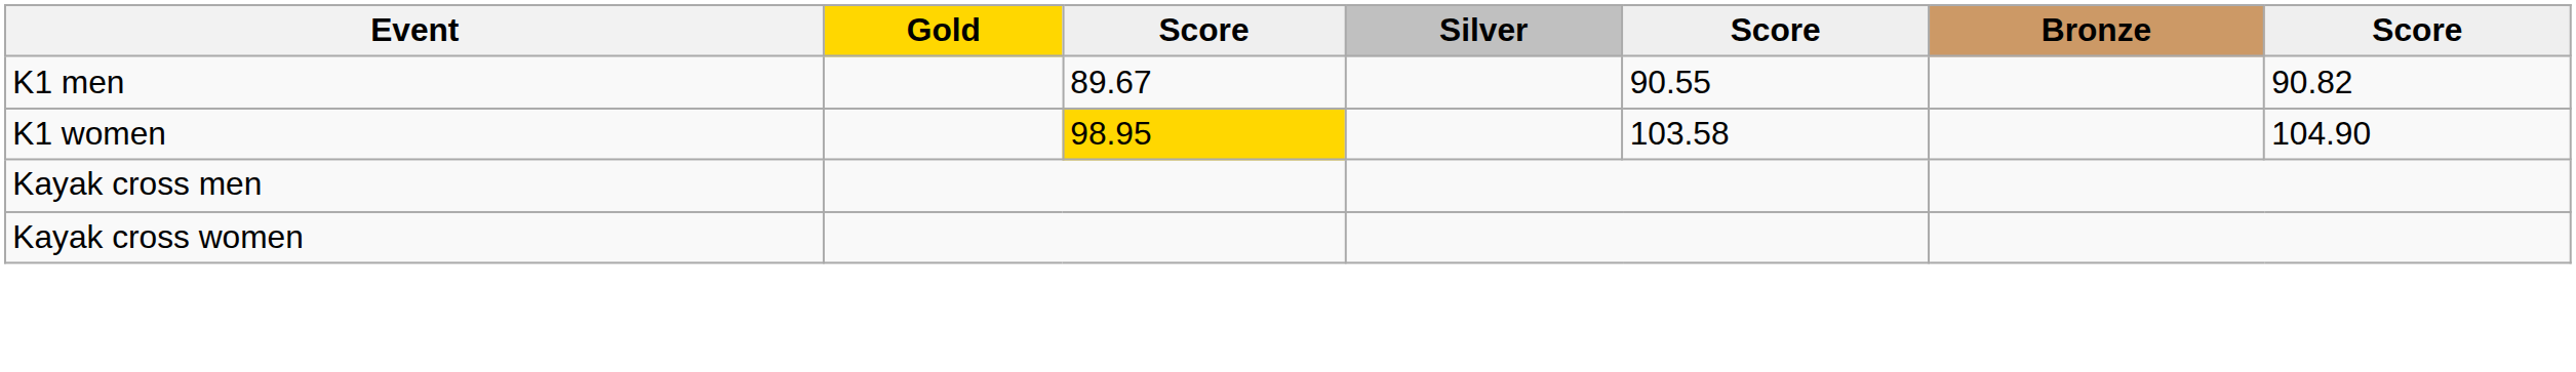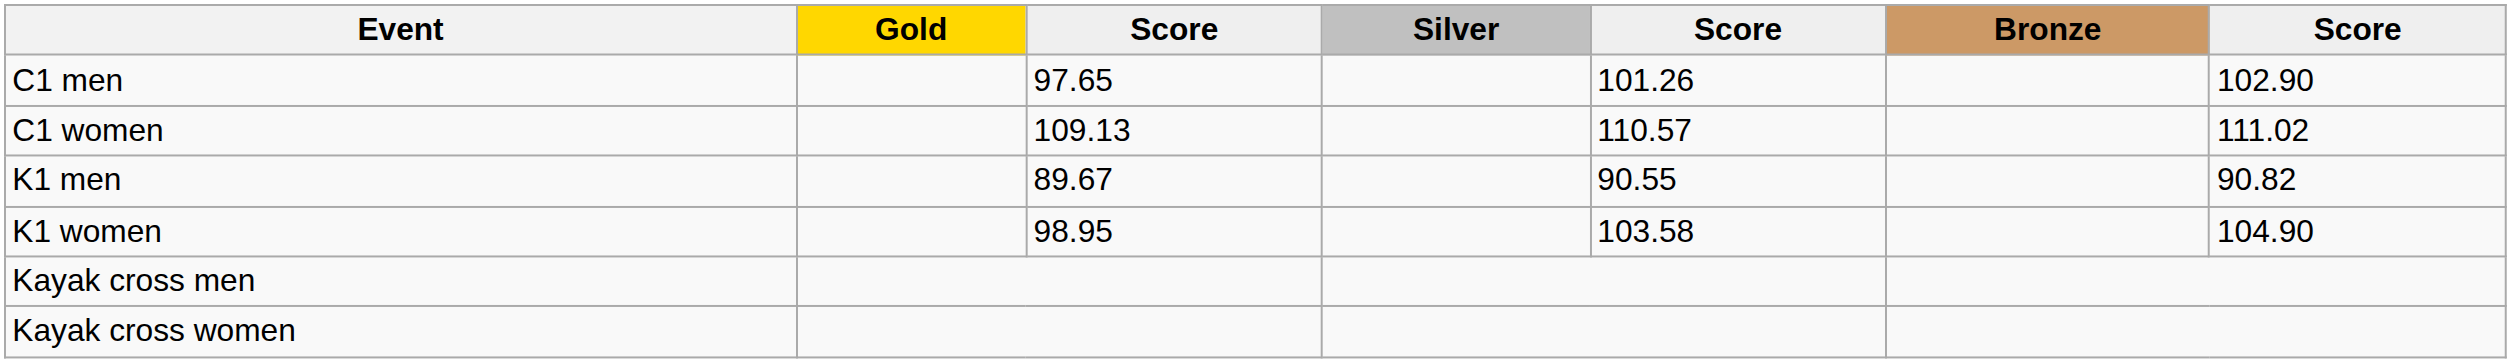 <table class="wikitable" width=100%>
 <tr>
 <th>Event</th>
 <td align=center bgcolor="gold"><strong>Gold</strong></td>
 <td align=center bgcolor="EFEFEF"><strong>Score</strong></td>
 <td align=center bgcolor="silver"><strong>Silver</strong></td>
 <td align=center bgcolor="EFEFEF"><strong>Score</strong></td>
 <td align=center bgcolor="CC9966"><strong>Bronze</strong></td>
 <td align=center bgcolor="EFEFEF"><strong>Score</strong></td>
+</tr>
+<tr>
+<td>C1 men</td>
+<td></td>
+<td>97.65</td>
+<td></td>
+<td>101.26</td>
+<td></td>
+<td>102.90</td>
+</tr>
+<tr>
+<td>C1 women</td>
+<td></td>
+<td>109.13</td>
+<td></td>
+<td>110.57</td>
+<td></td>
+<td>111.02</td>
 </tr>
 <tr>
 <td>K1 men</td>
 <td></td>
 <td>89.67</td>
 <td></td>
 <td>90.55</td>
 <td></td>
 <td>90.82</td>
 </tr>
 <tr>
 <td>K1 women</td>
 <td></td>
-<td style="background: gold;">98.95</td>
+<td>98.95</td>
 <td></td>
 <td>103.58</td>
 <td></td>
 <td>104.90</td>
 </tr>
 <tr>
 <td>Kayak cross men</td>
 <td colspan=2></td>
 <td colspan=2></td>
 <td colspan=2></td>
 </tr>
 <tr>
 <td>Kayak cross women</td>
 <td colspan=2></td>
 <td colspan=2></td>
 <td colspan=2></td>
 </tr>
 </table>
